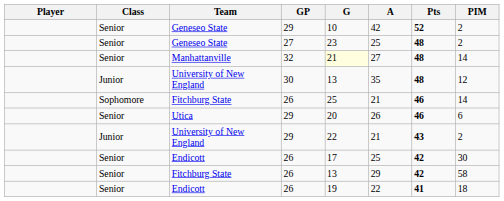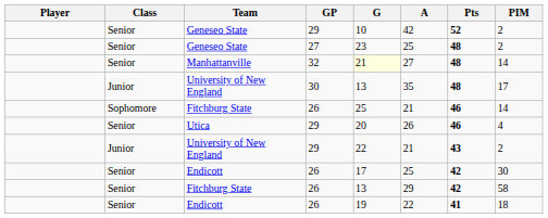 <table class="wikitable sortable">
 <tr>
 <th style="width: 9em;">Player</th>
 <th style="width: 7em;">Class</th>
 <th style="width: 11em;">Team</th>
 <th style="width: 4em;">GP</th>
 <th style="width: 4em;">G</th>
 <th style="width: 4em;">A</th>
 <th style="width: 4em;">Pts</th>
 <th style="width: 4em;">PIM</th>
 </tr>
 <tr>
 <td></td>
 <td>Senior</td>
 <td><a href='#'>Geneseo State</a></td>
 <td>29</td>
 <td>10</td>
 <td>42</td>
 <td><strong>52</strong></td>
 <td>2</td>
 </tr>
 <tr>
 <td></td>
 <td>Senior</td>
 <td><a href='#'>Geneseo State</a></td>
 <td>27</td>
 <td>23</td>
 <td>25</td>
 <td><strong>48</strong></td>
 <td>2</td>
 </tr>
 <tr>
 <td></td>
 <td>Senior</td>
 <td><a href='#'>Manhattanville</a></td>
 <td>32</td>
 <td style="background: lightyellow;">21</td>
 <td>27</td>
 <td><strong>48</strong></td>
 <td>14</td>
 </tr>
 <tr>
 <td></td>
 <td>Junior</td>
 <td><a href='#'>University of New England</a></td>
 <td>30</td>
 <td>13</td>
 <td>35</td>
 <td><strong>48</strong></td>
-<td>12</td>
+<td>17</td>
 </tr>
 <tr>
 <td></td>
 <td>Sophomore</td>
 <td><a href='#'>Fitchburg State</a></td>
 <td>26</td>
 <td>25</td>
 <td>21</td>
 <td><strong>46</strong></td>
 <td>14</td>
 </tr>
 <tr>
 <td></td>
 <td>Senior</td>
 <td><a href='#'>Utica</a></td>
 <td>29</td>
 <td>20</td>
 <td>26</td>
 <td><strong>46</strong></td>
-<td>6</td>
+<td>4</td>
 </tr>
 <tr>
 <td></td>
 <td>Junior</td>
 <td><a href='#'>University of New England</a></td>
 <td>29</td>
 <td>22</td>
 <td>21</td>
 <td><strong>43</strong></td>
 <td>2</td>
 </tr>
 <tr>
 <td></td>
 <td>Senior</td>
 <td><a href='#'>Endicott</a></td>
 <td>26</td>
 <td>17</td>
 <td>25</td>
 <td><strong>42</strong></td>
 <td>30</td>
 </tr>
 <tr>
 <td></td>
 <td>Senior</td>
 <td><a href='#'>Fitchburg State</a></td>
 <td>26</td>
 <td>13</td>
 <td>29</td>
 <td><strong>42</strong></td>
 <td>58</td>
 </tr>
 <tr>
 <td></td>
 <td>Senior</td>
 <td><a href='#'>Endicott</a></td>
 <td>26</td>
 <td>19</td>
 <td>22</td>
 <td><strong>41</strong></td>
 <td>18</td>
 </tr>
 </table>
